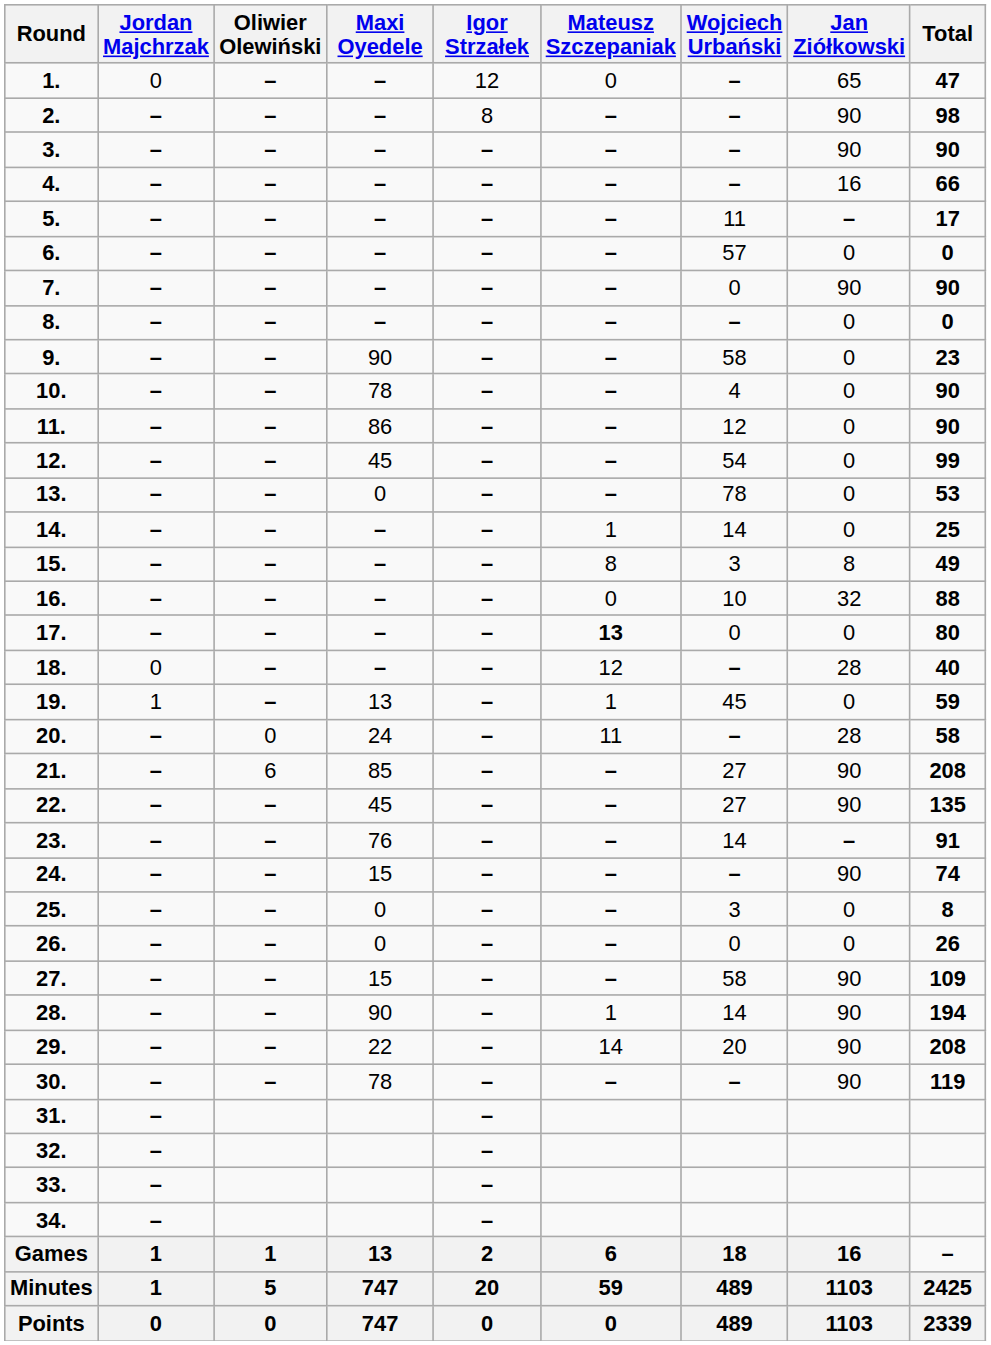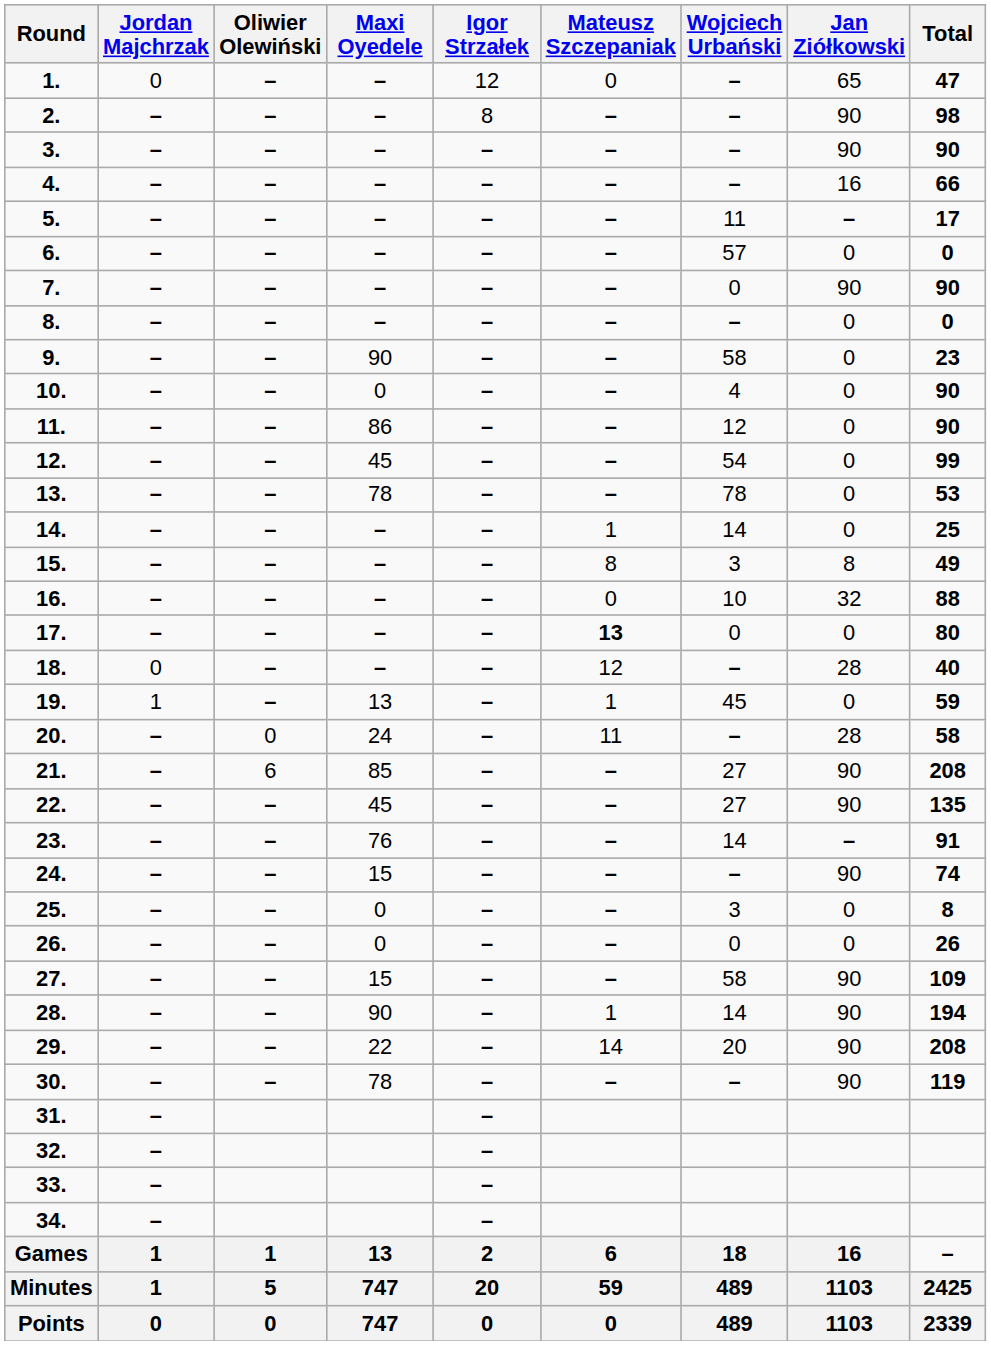 <table class="wikitable sortable" style="text-align:center; font-size:85%;">
 <tr>
 <th>Round</th>
 <th width=60><a href='#'>Jordan Majchrzak</a></th>
 <th width=60>Oliwier Olewiński</th>
 <th width=60><a href='#'>Maxi Oyedele</a></th>
 <th width=60><a href='#'>Igor Strzałek</a></th>
 <th width=60><a href='#'>Mateusz Szczepaniak</a></th>
 <th width=60><a href='#'>Wojciech Urbański</a></th>
 <th width=60><a href='#'>Jan Ziółkowski</a></th>
 <th width=40>Total</th>
 </tr>
 <tr>
 <td><strong>1.</strong></td>
 <td>0</td>
 <td><strong>–</strong></td>
 <td><strong>–</strong></td>
 <td>12</td>
 <td>0</td>
 <td><strong>–</strong></td>
 <td>65</td>
 <td><strong>47</strong></td>
 </tr>
 <tr>
 <td><strong>2.</strong></td>
 <td><strong>–</strong></td>
 <td><strong>–</strong></td>
 <td><strong>–</strong></td>
 <td>8</td>
 <td><strong>–</strong></td>
 <td><strong>–</strong></td>
 <td>90</td>
 <td><strong>98</strong></td>
 </tr>
 <tr>
 <td><strong>3.</strong></td>
 <td><strong>–</strong></td>
 <td><strong>–</strong></td>
 <td><strong>–</strong></td>
 <td><strong>–</strong></td>
 <td><strong>–</strong></td>
 <td><strong>–</strong></td>
 <td>90</td>
 <td><strong>90</strong></td>
 </tr>
 <tr>
 <td><strong>4.</strong></td>
 <td><strong>–</strong></td>
 <td><strong>–</strong></td>
 <td><strong>–</strong></td>
 <td><strong>–</strong></td>
 <td><strong>–</strong></td>
 <td><strong>–</strong></td>
 <td>16</td>
 <td><strong>66</strong></td>
 </tr>
 <tr>
 <td><strong>5.</strong></td>
 <td><strong>–</strong></td>
 <td><strong>–</strong></td>
 <td><strong>–</strong></td>
 <td><strong>–</strong></td>
 <td><strong>–</strong></td>
 <td>11</td>
 <td><strong>–</strong></td>
 <td><strong>17</strong></td>
 </tr>
 <tr>
 <td><strong>6.</strong></td>
 <td><strong>–</strong></td>
 <td><strong>–</strong></td>
 <td><strong>–</strong></td>
 <td><strong>–</strong></td>
 <td><strong>–</strong></td>
 <td>57</td>
 <td>0</td>
 <td><strong>0</strong></td>
 </tr>
 <tr>
 <td><strong>7.</strong></td>
 <td><strong>–</strong></td>
 <td><strong>–</strong></td>
 <td><strong>–</strong></td>
 <td><strong>–</strong></td>
 <td><strong>–</strong></td>
 <td>0</td>
 <td>90</td>
 <td><strong>90</strong></td>
 </tr>
 <tr>
 <td><strong>8.</strong></td>
 <td><strong>–</strong></td>
 <td><strong>–</strong></td>
 <td><strong>–</strong></td>
 <td><strong>–</strong></td>
 <td><strong>–</strong></td>
 <td><strong>–</strong></td>
 <td>0</td>
 <td><strong>0</strong></td>
 </tr>
 <tr>
 <td><strong>9.</strong></td>
 <td><strong>–</strong></td>
 <td><strong>–</strong></td>
 <td>90</td>
 <td><strong>–</strong></td>
 <td><strong>–</strong></td>
 <td>58</td>
 <td>0</td>
 <td><strong>23</strong></td>
 </tr>
 <tr>
 <td><strong>10.</strong></td>
 <td><strong>–</strong></td>
 <td><strong>–</strong></td>
-<td>78</td>
+<td>0</td>
 <td><strong>–</strong></td>
 <td><strong>–</strong></td>
 <td>4</td>
 <td>0</td>
 <td><strong>90</strong></td>
 </tr>
 <tr>
 <td><strong>11.</strong></td>
 <td><strong>–</strong></td>
 <td><strong>–</strong></td>
 <td>86</td>
 <td><strong>–</strong></td>
 <td><strong>–</strong></td>
 <td>12</td>
 <td>0</td>
 <td><strong>90</strong></td>
 </tr>
 <tr>
 <td><strong>12.</strong></td>
 <td><strong>–</strong></td>
 <td><strong>–</strong></td>
 <td>45</td>
 <td><strong>–</strong></td>
 <td><strong>–</strong></td>
 <td>54</td>
 <td>0</td>
 <td><strong>99</strong></td>
 </tr>
 <tr>
 <td><strong>13.</strong></td>
 <td><strong>–</strong></td>
 <td><strong>–</strong></td>
-<td>0</td>
+<td>78</td>
 <td><strong>–</strong></td>
 <td><strong>–</strong></td>
 <td>78</td>
 <td>0</td>
 <td><strong>53</strong></td>
 </tr>
 <tr>
 <td><strong>14.</strong></td>
 <td><strong>–</strong></td>
 <td><strong>–</strong></td>
 <td><strong>–</strong></td>
 <td><strong>–</strong></td>
 <td>1</td>
 <td>14</td>
 <td>0</td>
 <td><strong>25</strong></td>
 </tr>
 <tr>
 <td><strong>15.</strong></td>
 <td><strong>–</strong></td>
 <td><strong>–</strong></td>
 <td><strong>–</strong></td>
 <td><strong>–</strong></td>
 <td>8</td>
 <td>3</td>
 <td>8</td>
 <td><strong>49</strong></td>
 </tr>
 <tr>
 <td><strong>16.</strong></td>
 <td><strong>–</strong></td>
 <td><strong>–</strong></td>
 <td><strong>–</strong></td>
 <td><strong>–</strong></td>
 <td>0</td>
 <td>10</td>
 <td>32</td>
 <td><strong>88</strong></td>
 </tr>
 <tr>
 <td><strong>17.</strong></td>
 <td><strong>–</strong></td>
 <td><strong>–</strong></td>
 <td><strong>–</strong></td>
 <td><strong>–</strong></td>
 <td><strong>13</strong></td>
 <td>0</td>
 <td>0</td>
 <td><strong>80</strong></td>
 </tr>
 <tr>
 <td><strong>18.</strong></td>
 <td>0</td>
 <td><strong>–</strong></td>
 <td><strong>–</strong></td>
 <td><strong>–</strong></td>
 <td>12</td>
 <td><strong>–</strong></td>
 <td>28</td>
 <td><strong>40</strong></td>
 </tr>
 <tr>
 <td><strong>19.</strong></td>
 <td>1</td>
 <td><strong>–</strong></td>
 <td>13</td>
 <td><strong>–</strong></td>
 <td>1</td>
 <td>45</td>
 <td>0</td>
 <td><strong>59</strong></td>
 </tr>
 <tr>
 <td><strong>20.</strong></td>
 <td><strong>–</strong></td>
 <td>0</td>
 <td>24</td>
 <td><strong>–</strong></td>
 <td>11</td>
 <td><strong>–</strong></td>
 <td>28</td>
 <td><strong>58</strong></td>
 </tr>
 <tr>
 <td><strong>21.</strong></td>
 <td><strong>–</strong></td>
 <td>6</td>
 <td>85</td>
 <td><strong>–</strong></td>
 <td><strong>–</strong></td>
 <td>27</td>
 <td>90</td>
 <td><strong>208</strong></td>
 </tr>
 <tr>
 <td><strong>22.</strong></td>
 <td><strong>–</strong></td>
 <td><strong>–</strong></td>
 <td>45</td>
 <td><strong>–</strong></td>
 <td><strong>–</strong></td>
 <td>27</td>
 <td>90</td>
 <td><strong>135</strong></td>
 </tr>
 <tr>
 <td><strong>23.</strong></td>
 <td><strong>–</strong></td>
 <td><strong>–</strong></td>
 <td>76</td>
 <td><strong>–</strong></td>
 <td><strong>–</strong></td>
 <td>14</td>
 <td><strong>–</strong></td>
 <td><strong>91</strong></td>
 </tr>
 <tr>
 <td><strong>24.</strong></td>
 <td><strong>–</strong></td>
 <td><strong>–</strong></td>
 <td>15</td>
 <td><strong>–</strong></td>
 <td><strong>–</strong></td>
 <td><strong>–</strong></td>
 <td>90</td>
 <td><strong>74</strong></td>
 </tr>
 <tr>
 <td><strong>25.</strong></td>
 <td><strong>–</strong></td>
 <td><strong>–</strong></td>
 <td>0</td>
 <td><strong>–</strong></td>
 <td><strong>–</strong></td>
 <td>3</td>
 <td>0</td>
 <td><strong>8</strong></td>
 </tr>
 <tr>
 <td><strong>26.</strong></td>
 <td><strong>–</strong></td>
 <td><strong>–</strong></td>
 <td>0</td>
 <td><strong>–</strong></td>
 <td><strong>–</strong></td>
 <td>0</td>
 <td>0</td>
 <td><strong>26</strong></td>
 </tr>
 <tr>
 <td><strong>27.</strong></td>
 <td><strong>–</strong></td>
 <td><strong>–</strong></td>
 <td>15</td>
 <td><strong>–</strong></td>
 <td><strong>–</strong></td>
 <td>58</td>
 <td>90</td>
 <td><strong>109</strong></td>
 </tr>
 <tr>
 <td><strong>28.</strong></td>
 <td><strong>–</strong></td>
 <td><strong>–</strong></td>
 <td>90</td>
 <td><strong>–</strong></td>
 <td>1</td>
 <td>14</td>
 <td>90</td>
 <td><strong>194</strong></td>
 </tr>
 <tr>
 <td><strong>29.</strong></td>
 <td><strong>–</strong></td>
 <td><strong>–</strong></td>
 <td>22</td>
 <td><strong>–</strong></td>
 <td>14</td>
 <td>20</td>
 <td>90</td>
 <td><strong>208</strong></td>
 </tr>
 <tr>
 <td><strong>30.</strong></td>
 <td><strong>–</strong></td>
 <td><strong>–</strong></td>
 <td>78</td>
 <td><strong>–</strong></td>
 <td><strong>–</strong></td>
 <td><strong>–</strong></td>
 <td>90</td>
 <td><strong>119</strong></td>
 </tr>
 <tr>
 <td><strong>31.</strong></td>
 <td><strong>–</strong></td>
 <td></td>
 <td></td>
 <td><strong>–</strong></td>
 <td></td>
 <td></td>
 <td></td>
 <td></td>
 </tr>
 <tr>
 <td><strong>32.</strong></td>
 <td><strong>–</strong></td>
 <td></td>
 <td></td>
 <td><strong>–</strong></td>
 <td></td>
 <td></td>
 <td></td>
 <td></td>
 </tr>
 <tr>
 <td><strong>33.</strong></td>
 <td><strong>–</strong></td>
 <td></td>
 <td></td>
 <td><strong>–</strong></td>
 <td></td>
 <td></td>
 <td></td>
 <td></td>
 </tr>
 <tr>
 <td><strong>34.</strong></td>
 <td><strong>–</strong></td>
 <td></td>
 <td></td>
 <td><strong>–</strong></td>
 <td></td>
 <td></td>
 <td></td>
 <td></td>
 </tr>
 <tr>
 <th>Games</th>
 <th>1</th>
 <th>1</th>
 <th>13</th>
 <th>2</th>
 <th>6</th>
 <th>18</th>
 <th>16</th>
 <td><strong>–</strong></td>
 </tr>
 <tr>
 <th>Minutes</th>
 <th>1</th>
 <th>5</th>
 <th>747</th>
 <th>20</th>
 <th>59</th>
 <th>489</th>
 <th>1103</th>
 <th>2425</th>
 </tr>
 <tr>
 <th>Points</th>
 <th>0</th>
 <th>0</th>
 <th>747</th>
 <th>0</th>
 <th>0</th>
 <th>489</th>
 <th>1103</th>
 <th>2339</th>
 </tr>
 </table>
